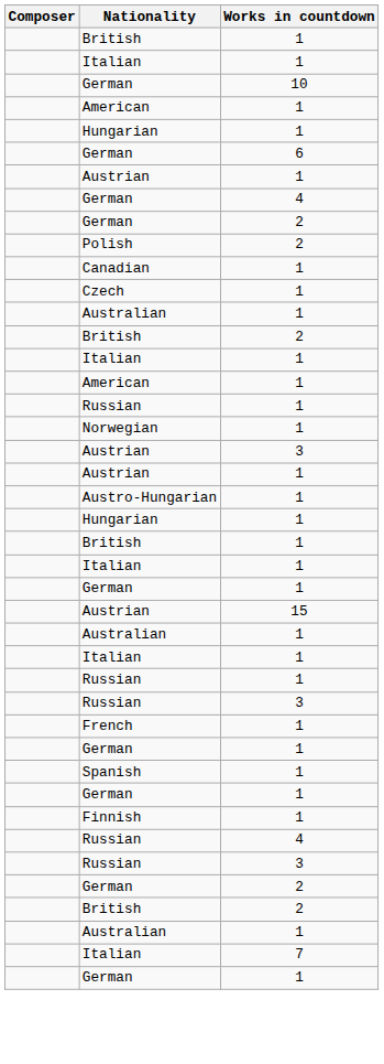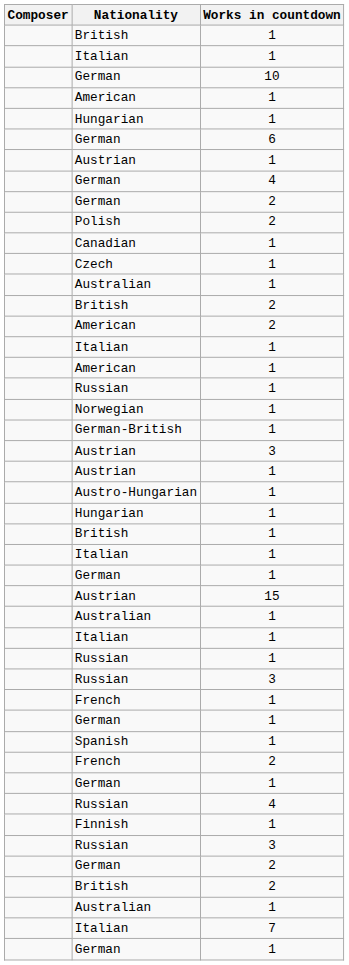 <table class="wikitable sortable">
 <tr>
 <th>Composer</th>
 <th>Nationality</th>
 <th>Works in countdown</th>
 </tr>
 <tr>
 <td></td>
 <td>British</td>
 <td align=center>1</td>
 </tr>
 <tr>
 <td></td>
 <td>Italian</td>
 <td align=center>1</td>
 </tr>
 <tr>
 <td></td>
 <td>German</td>
 <td align=center>10</td>
 </tr>
 <tr>
 <td></td>
 <td>American</td>
 <td align=center>1</td>
 </tr>
 <tr>
 <td></td>
 <td>Hungarian</td>
 <td align=center>1</td>
 </tr>
 <tr>
 <td></td>
 <td>German</td>
 <td align=center>6</td>
 </tr>
 <tr>
 <td></td>
 <td>Austrian</td>
 <td align=center>1</td>
 </tr>
 <tr>
 <td></td>
 <td>German</td>
 <td align=center>4</td>
 </tr>
 <tr>
 <td></td>
 <td>German</td>
 <td align=center>2</td>
 </tr>
 <tr>
 <td></td>
 <td>Polish</td>
 <td align=center>2</td>
 </tr>
 <tr>
 <td></td>
 <td>Canadian</td>
 <td align=center>1</td>
 </tr>
 <tr>
 <td></td>
 <td>Czech</td>
 <td align=center>1</td>
 </tr>
 <tr>
 <td></td>
 <td>Australian</td>
 <td align=center>1</td>
 </tr>
 <tr>
 <td></td>
 <td>British</td>
 <td align=center>2</td>
 </tr>
 <tr>
 <td></td>
+<td>American</td>
+<td align=center>2</td>
+</tr>
+<tr>
+<td></td>
 <td>Italian</td>
 <td align=center>1</td>
 </tr>
 <tr>
 <td></td>
 <td>American</td>
 <td align=center>1</td>
 </tr>
 <tr>
 <td></td>
 <td>Russian</td>
 <td align=center>1</td>
 </tr>
 <tr>
 <td></td>
 <td>Norwegian</td>
+<td align=center>1</td>
+</tr>
+<tr>
+<td></td>
+<td>German-British</td>
 <td align=center>1</td>
 </tr>
 <tr>
 <td></td>
 <td>Austrian</td>
 <td align=center>3</td>
 </tr>
 <tr>
 <td></td>
 <td>Austrian</td>
 <td align=center>1</td>
 </tr>
 <tr>
 <td></td>
 <td>Austro-Hungarian</td>
 <td align=center>1</td>
 </tr>
 <tr>
 <td></td>
 <td>Hungarian</td>
 <td align=center>1</td>
 </tr>
 <tr>
 <td></td>
 <td>British</td>
 <td align=center>1</td>
 </tr>
 <tr>
 <td></td>
 <td>Italian</td>
 <td align=center>1</td>
 </tr>
 <tr>
 <td></td>
 <td>German</td>
 <td align=center>1</td>
 </tr>
 <tr>
 <td></td>
 <td>Austrian</td>
 <td align=center>15</td>
 </tr>
 <tr>
 <td></td>
 <td>Australian</td>
 <td align=center>1</td>
 </tr>
 <tr>
 <td></td>
 <td>Italian</td>
 <td align=center>1</td>
 </tr>
 <tr>
 <td></td>
 <td>Russian</td>
 <td align=center>1</td>
 </tr>
 <tr>
 <td></td>
 <td>Russian</td>
 <td align=center>3</td>
 </tr>
 <tr>
 <td></td>
 <td>French</td>
 <td align=center>1</td>
 </tr>
 <tr>
 <td></td>
 <td>German</td>
 <td align=center>1</td>
 </tr>
 <tr>
 <td></td>
 <td>Spanish</td>
 <td align=center>1</td>
 </tr>
 <tr>
 <td></td>
-<td>German</td>
-<td align=center>1</td>
+<td>French</td>
+<td align=center>2</td>
 </tr>
 <tr>
 <td></td>
-<td>Finnish</td>
+<td>German</td>
 <td align=center>1</td>
 </tr>
 <tr>
 <td></td>
 <td>Russian</td>
 <td align=center>4</td>
+</tr>
+<tr>
+<td></td>
+<td>Finnish</td>
+<td align=center>1</td>
 </tr>
 <tr>
 <td></td>
 <td>Russian</td>
 <td align=center>3</td>
 </tr>
 <tr>
 <td></td>
 <td>German</td>
 <td align=center>2</td>
 </tr>
 <tr>
 <td></td>
 <td>British</td>
 <td align=center>2</td>
 </tr>
 <tr>
 <td></td>
 <td>Australian</td>
 <td align=center>1</td>
 </tr>
 <tr>
 <td></td>
 <td>Italian</td>
 <td align=center>7</td>
 </tr>
 <tr>
 <td></td>
 <td>German</td>
 <td align=center>1</td>
 </tr>
 </table>
